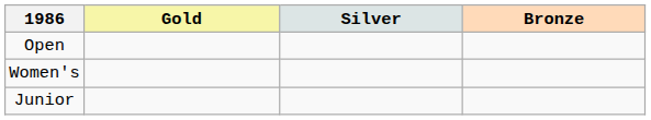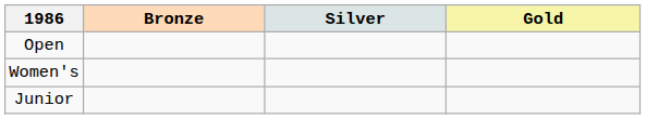 <table class="wikitable sortable">
 <tr bgcolor="#efefef" align="left">
 <th Year>1986</th>
+<th width=135 style="background-color: #FFDAB9;"> Bronze</th>
+<th width=135 style="background-color: #DCE5E5;"> Silver</th>
 <th width=145 style="background-color: #F7F6A8;"> Gold</th>
-<th width=135 style="background-color: #DCE5E5;"> Silver</th>
-<th width=135 style="background-color: #FFDAB9;"> Bronze</th>
 </tr>
 <tr>
 <td align="center">Open</td>
 <td></td>
 <td></td>
 <td></td>
 </tr>
 <tr>
 <td align="center">Women's</td>
 <td></td>
 <td></td>
 <td></td>
 </tr>
 <tr>
 <td align="center">Junior</td>
 <td></td>
 <td></td>
 <td></td>
 </tr>
 </table>
